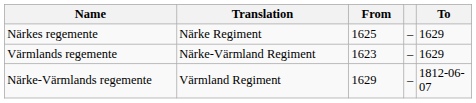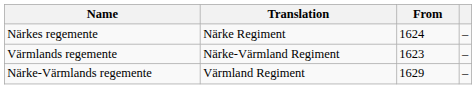 <table class="wikitable" width="600px">
 <tr>
 <th width="37.5%">Name</th>
 <th width="37.5%">Translation</th>
 <th width="12%">From</th>
 <th width="1%"></th>
-<th width="12%">To</th>
 </tr>
 <tr>
 <td>Närkes regemente</td>
 <td>Närke Regiment</td>
-<td>1625</td>
+<td>1624</td>
 <td>–</td>
-<td>1629</td>
 </tr>
 <tr>
 <td>Värmlands regemente</td>
 <td>Närke-Värmland Regiment</td>
 <td>1623</td>
 <td>–</td>
-<td>1629</td>
 </tr>
 <tr>
 <td>Närke-Värmlands regemente</td>
 <td>Värmland Regiment</td>
 <td>1629</td>
 <td>–</td>
-<td>1812-06-07</td>
 </tr>
 </table>
